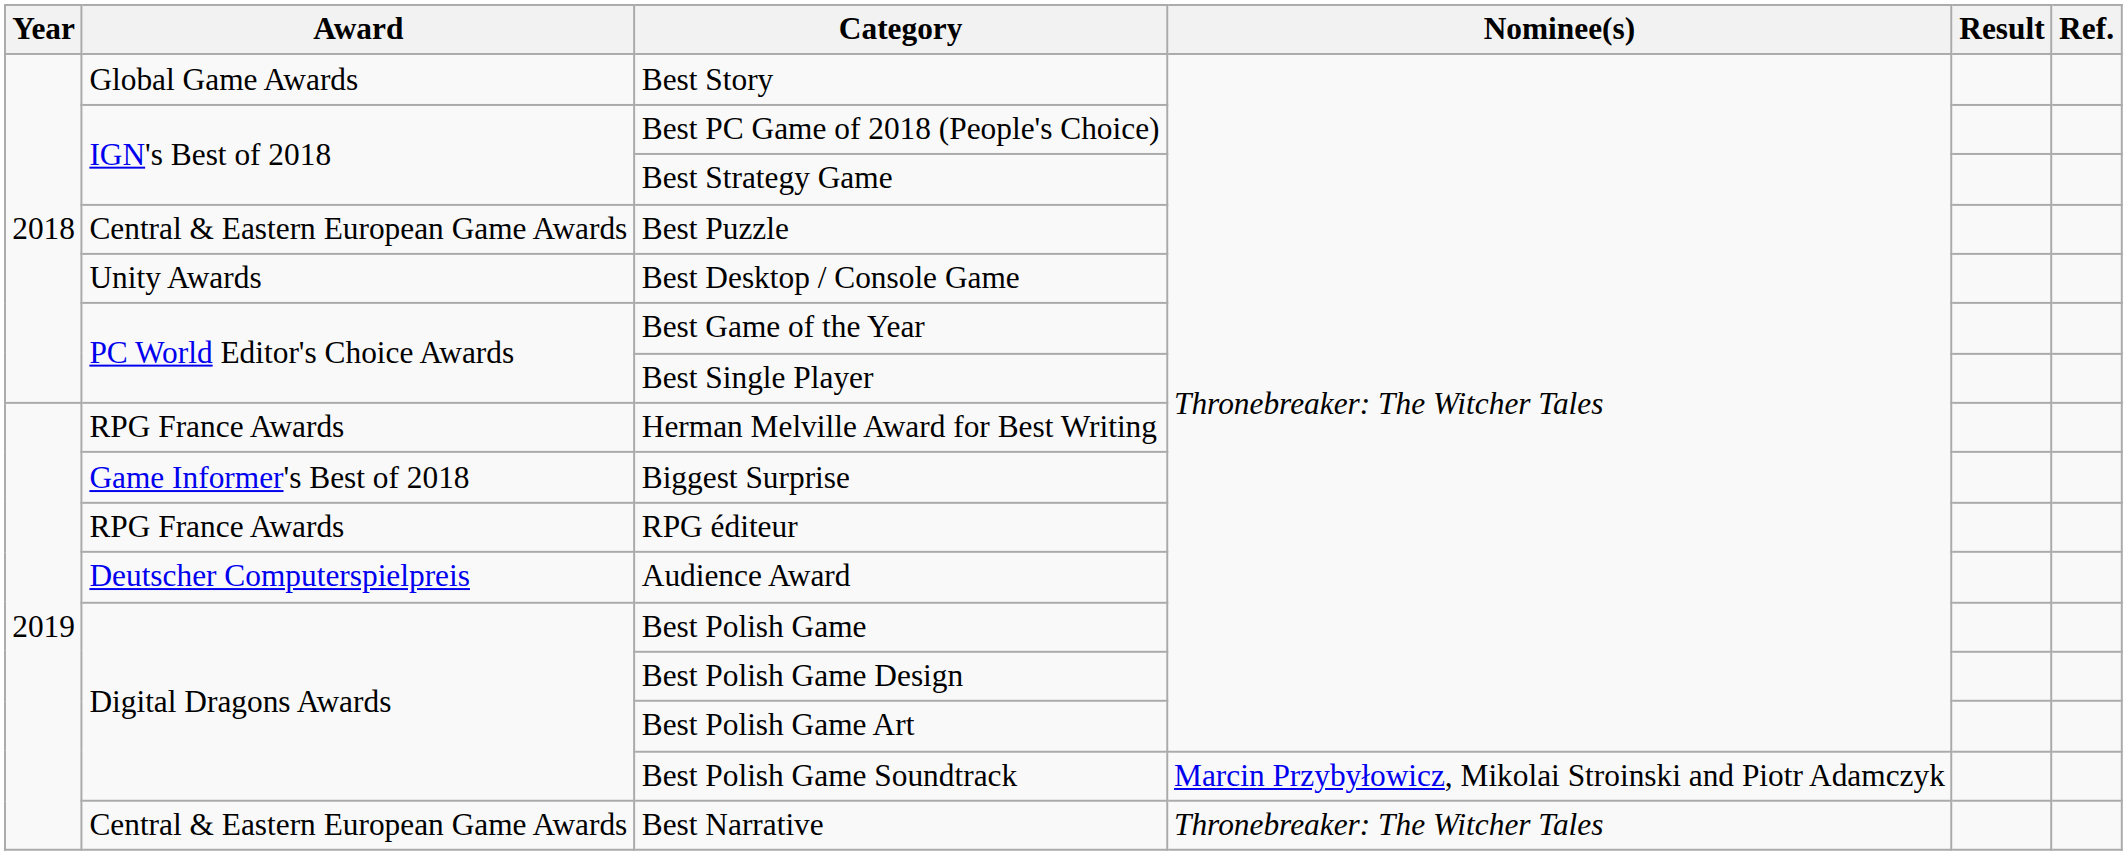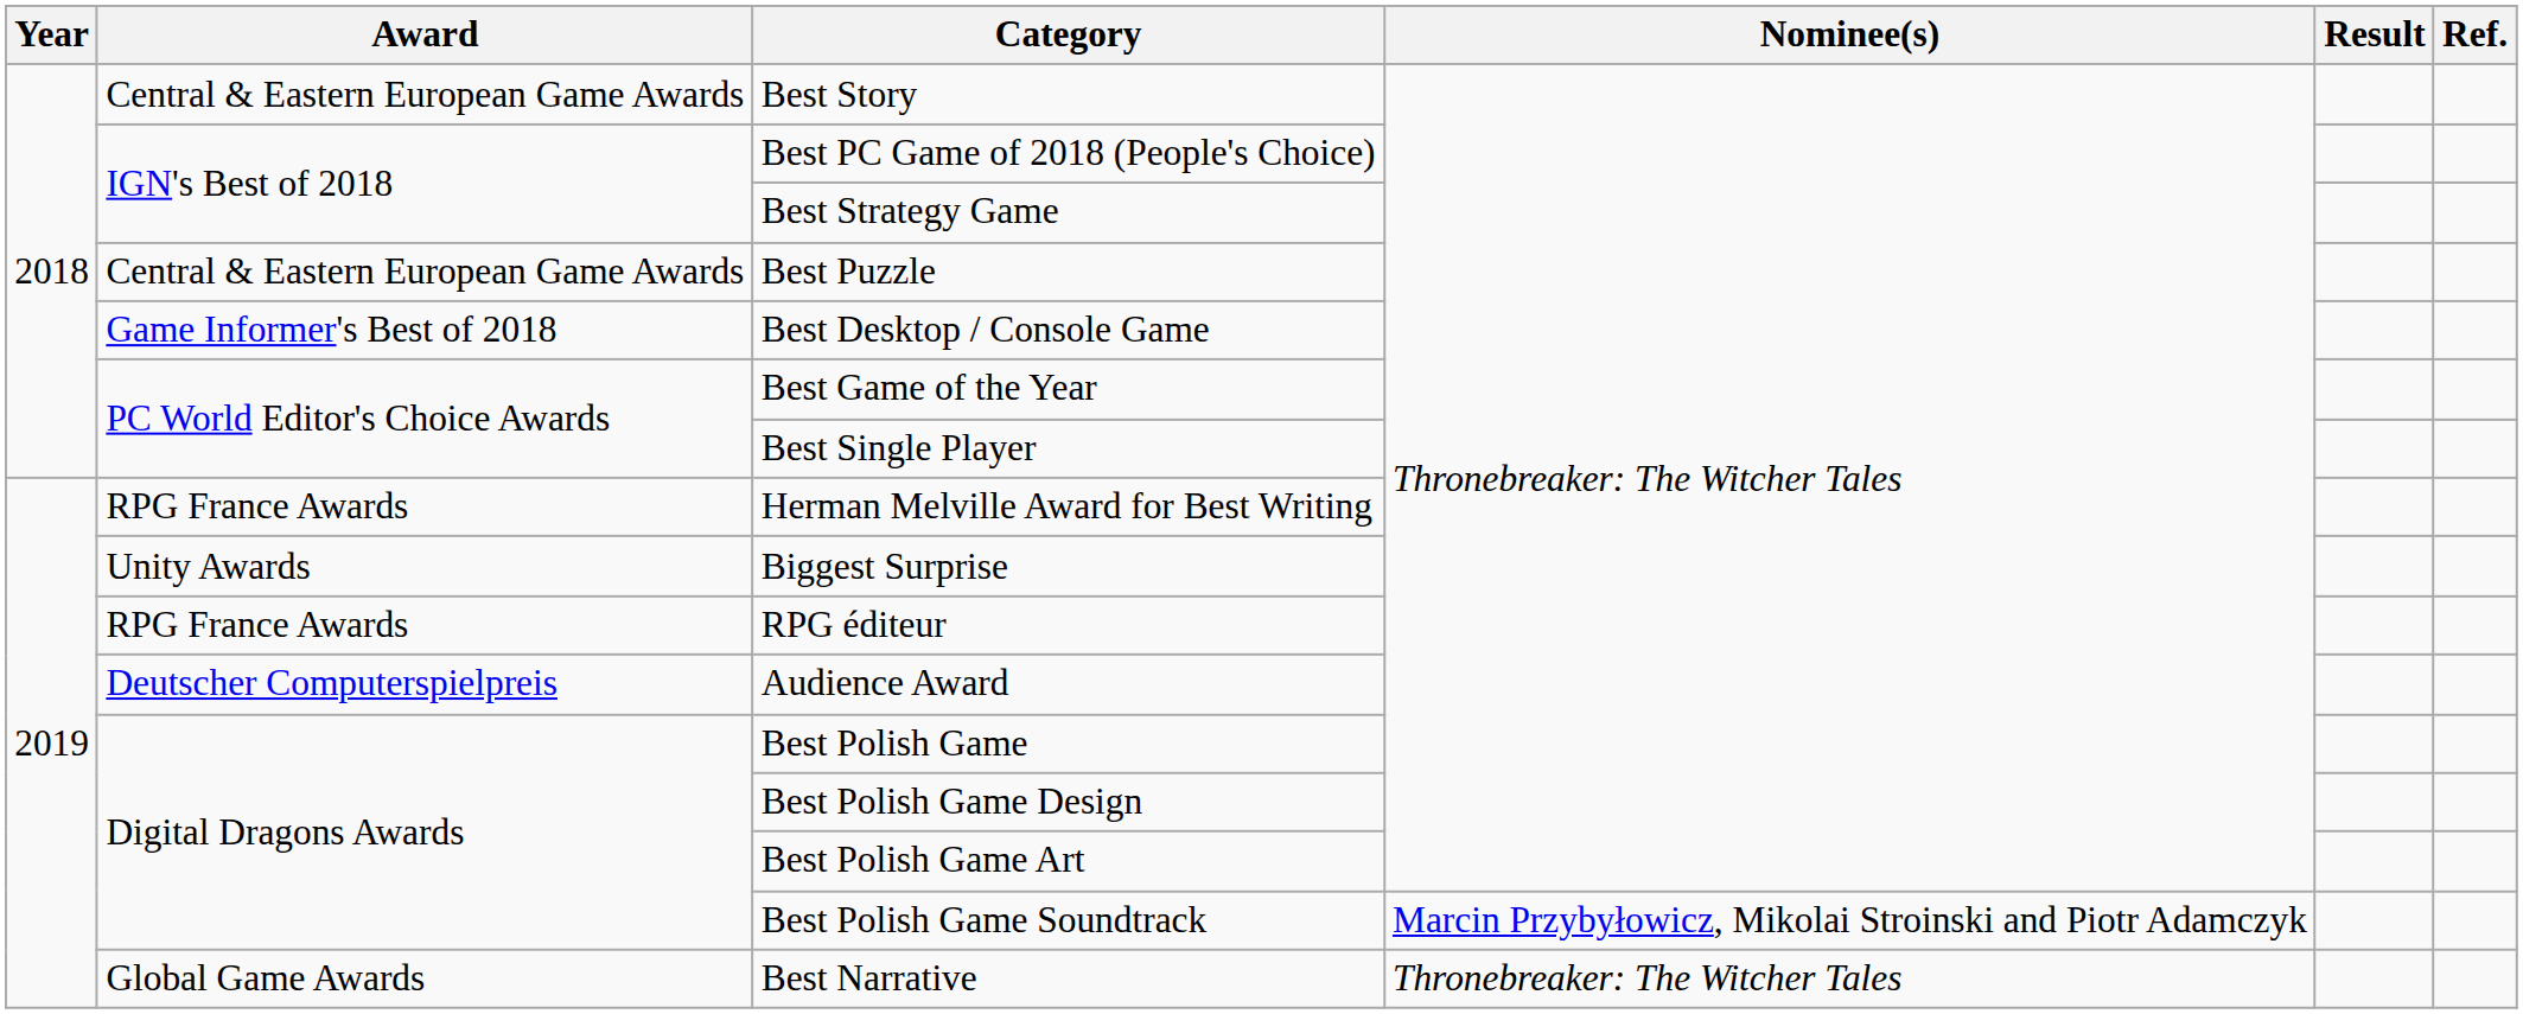 <table class="wikitable sortable">
 <tr>
 <th>Year</th>
 <th>Award</th>
 <th>Category</th>
 <th>Nominee(s)</th>
 <th>Result</th>
 <th>Ref.</th>
 </tr>
 <tr>
 <td rowspan="7">2018</td>
-<td>Global Game Awards</td>
+<td>Central & Eastern European Game Awards</td>
 <td>Best Story</td>
 <td rowspan="14"><em>Thronebreaker: The Witcher Tales</em></td>
 <td></td>
 <td></td>
 </tr>
 <tr>
 <td rowspan="2"><a href='#'>IGN</a>'s Best of 2018</td>
 <td>Best PC Game of 2018 (People's Choice)</td>
 <td></td>
 <td></td>
 </tr>
 <tr>
 <td>Best Strategy Game</td>
 <td></td>
 <td></td>
 </tr>
 <tr>
 <td>Central & Eastern European Game Awards</td>
 <td>Best Puzzle</td>
 <td></td>
 <td></td>
 </tr>
 <tr>
-<td>Unity Awards</td>
+<td><a href='#'>Game Informer</a>'s Best of 2018</td>
 <td>Best Desktop / Console Game</td>
 <td></td>
 <td></td>
 </tr>
 <tr>
 <td rowspan="2"><a href='#'>PC World</a> Editor's Choice Awards</td>
 <td>Best Game of the Year</td>
 <td></td>
 <td></td>
 </tr>
 <tr>
 <td>Best Single Player</td>
 <td></td>
 <td></td>
 </tr>
 <tr>
 <td rowspan="9">2019</td>
 <td>RPG France Awards</td>
 <td>Herman Melville Award for Best Writing</td>
 <td></td>
 <td></td>
 </tr>
 <tr>
-<td><a href='#'>Game Informer</a>'s Best of 2018</td>
+<td>Unity Awards</td>
 <td>Biggest Surprise</td>
 <td></td>
 <td></td>
 </tr>
 <tr>
 <td>RPG France Awards</td>
 <td>RPG éditeur</td>
 <td></td>
 <td></td>
 </tr>
 <tr>
 <td><a href='#'>Deutscher Computerspielpreis</a></td>
 <td>Audience Award</td>
 <td></td>
 <td></td>
 </tr>
 <tr>
 <td rowspan="4">Digital Dragons Awards</td>
 <td>Best Polish Game</td>
 <td></td>
 <td></td>
 </tr>
 <tr>
 <td>Best Polish Game Design</td>
 <td></td>
 <td></td>
 </tr>
 <tr>
 <td>Best Polish Game Art</td>
 <td></td>
 <td></td>
 </tr>
 <tr>
 <td>Best Polish Game Soundtrack</td>
 <td><a href='#'>Marcin Przybyłowicz</a>, Mikolai Stroinski and Piotr Adamczyk</td>
 <td></td>
 <td></td>
 </tr>
 <tr>
-<td>Central & Eastern European Game Awards</td>
+<td>Global Game Awards</td>
 <td>Best Narrative</td>
 <td><em>Thronebreaker: The Witcher Tales</em></td>
 <td></td>
 <td></td>
 </tr>
 </table>
